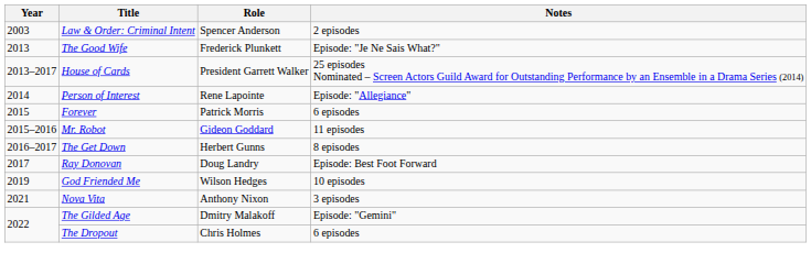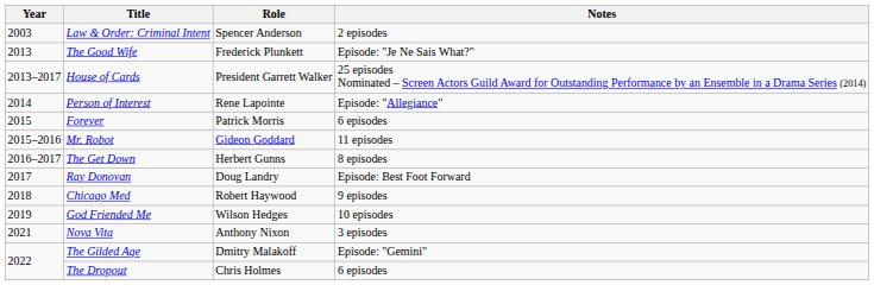 <table class="wikitable sortable">
 <tr>
 <th>Year</th>
 <th>Title</th>
 <th>Role</th>
 <th class="unsortable">Notes</th>
 </tr>
 <tr>
 <td>2003</td>
 <td><em><a href='#'>Law & Order: Criminal Intent</a></em></td>
 <td>Spencer Anderson</td>
 <td>2 episodes</td>
 </tr>
 <tr>
 <td>2013</td>
 <td><em><a href='#'>The Good Wife</a></em></td>
 <td>Frederick Plunkett</td>
 <td>Episode: "Je Ne Sais What?"</td>
 </tr>
 <tr>
 <td>2013–2017</td>
 <td><em><a href='#'>House of Cards</a></em></td>
 <td>President Garrett Walker</td>
 <td>25 episodes<br>Nominated – <a href='#'>Screen Actors Guild Award for Outstanding Performance by an Ensemble in a Drama Series</a> <small>(2014)</small></td>
 </tr>
 <tr>
 <td>2014</td>
 <td><em><a href='#'>Person of Interest</a></em></td>
 <td>Rene Lapointe</td>
 <td>Episode: "<a href='#'>Allegiance</a>"</td>
 </tr>
 <tr>
 <td>2015</td>
 <td><em><a href='#'>Forever</a></em></td>
 <td>Patrick Morris</td>
 <td>6 episodes</td>
 </tr>
 <tr>
 <td>2015–2016</td>
 <td><em><a href='#'>Mr. Robot</a></em></td>
 <td><a href='#'>Gideon Goddard</a></td>
 <td>11 episodes</td>
 </tr>
 <tr>
 <td>2016–2017</td>
 <td><em><a href='#'>The Get Down</a></em></td>
 <td>Herbert Gunns</td>
 <td>8 episodes</td>
 </tr>
 <tr>
 <td>2017</td>
 <td><em><a href='#'>Ray Donovan</a></em></td>
 <td>Doug Landry</td>
 <td>Episode: Best Foot Forward</td>
 </tr>
 <tr>
+<td>2018</td>
+<td><em><a href='#'>Chicago Med</a></em></td>
+<td>Robert Haywood</td>
+<td>9 episodes</td>
+</tr>
+<tr>
 <td>2019</td>
 <td><em><a href='#'>God Friended Me</a></em></td>
 <td>Wilson Hedges</td>
 <td>10 episodes</td>
 </tr>
 <tr>
 <td>2021</td>
 <td><em><a href='#'>Nova Vita</a></em></td>
 <td>Anthony Nixon</td>
 <td>3 episodes</td>
 </tr>
 <tr>
 <td rowspan=2>2022</td>
 <td><em><a href='#'>The Gilded Age</a></em></td>
 <td>Dmitry Malakoff</td>
 <td>Episode: "Gemini"</td>
 </tr>
 <tr>
 <td><em><a href='#'>The Dropout</a></em></td>
 <td>Chris Holmes</td>
 <td>6 episodes</td>
 </tr>
 </table>
